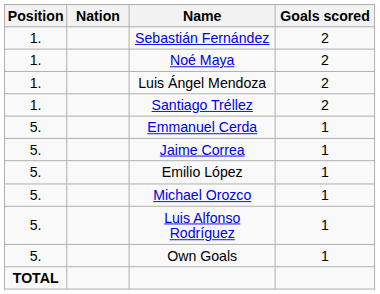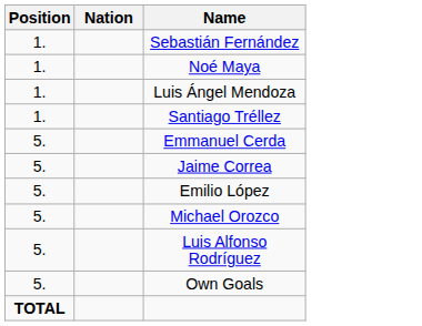 <table class="wikitable" style="font-size: 95%; text-align: center;">
 <tr>
 <th width=60>Position</th>
 <th width=60>Nation</th>
 <th width=150>Name</th>
-<th width=100>Goals scored</th>
 </tr>
 <tr>
 <td>1.</td>
 <td></td>
 <td><a href='#'>Sebastián Fernández</a></td>
-<td>2</td>
 </tr>
 <tr>
 <td>1.</td>
 <td></td>
 <td><a href='#'>Noé Maya</a></td>
-<td>2</td>
 </tr>
 <tr>
 <td>1.</td>
 <td></td>
 <td>Luis Ángel Mendoza</td>
-<td>2</td>
 </tr>
 <tr>
 <td>1.</td>
 <td></td>
 <td><a href='#'>Santiago Tréllez</a></td>
-<td>2</td>
 </tr>
 <tr>
 <td>5.</td>
 <td></td>
 <td><a href='#'>Emmanuel Cerda</a></td>
-<td>1</td>
 </tr>
 <tr>
 <td>5.</td>
 <td></td>
 <td><a href='#'>Jaime Correa</a></td>
-<td>1</td>
 </tr>
 <tr>
 <td>5.</td>
 <td></td>
 <td>Emilio López</td>
-<td>1</td>
 </tr>
 <tr>
 <td>5.</td>
 <td></td>
 <td><a href='#'>Michael Orozco</a></td>
-<td>1</td>
 </tr>
 <tr>
 <td>5.</td>
 <td></td>
 <td><a href='#'>Luis Alfonso Rodríguez</a></td>
-<td>1</td>
 </tr>
 <tr>
 <td>5.</td>
 <td></td>
 <td>Own Goals</td>
-<td>1</td>
 </tr>
 <tr>
 <td><strong>TOTAL</strong></td>
 <td></td>
 <td></td>
-<td></td>
 </tr>
 </table>
